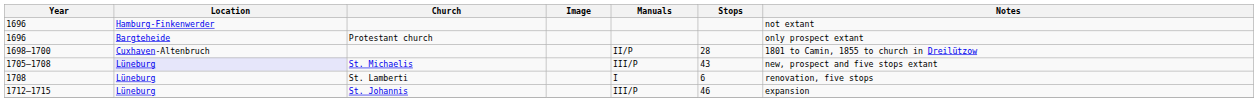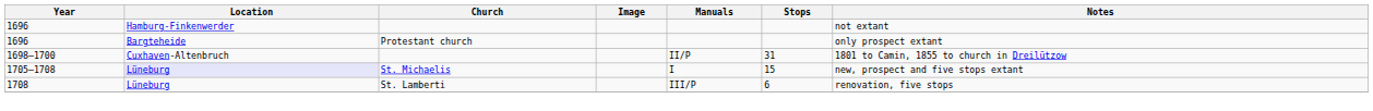 <table class="wikitable sortable" width="100%">
 <tr class="hintergrundfarbe5">
 <th>Year</th>
 <th>Location</th>
 <th>Church</th>
 <th class=unsortable>Image</th>
 <th>Manuals</th>
 <th>Stops</th>
 <th class="unsortable">Notes</th>
 </tr>
 <tr>
 <td>1696</td>
 <td><a href='#'>Hamburg-Finkenwerder</a></td>
 <td></td>
 <td></td>
 <td></td>
 <td></td>
 <td>not extant</td>
 </tr>
 <tr>
 <td>1696</td>
 <td><a href='#'>Bargteheide</a></td>
 <td>Protestant church</td>
 <td></td>
 <td></td>
 <td></td>
 <td>only prospect extant</td>
 </tr>
 <tr>
 <td>1698–1700</td>
 <td><a href='#'>Cuxhaven</a>-Altenbruch</td>
 <td></td>
 <td></td>
 <td>II/P</td>
-<td>28</td>
+<td>31</td>
 <td>1801 to Camin, 1855 to church in <a href='#'>Dreilützow</a></td>
 </tr>
 <tr>
 <td>1705–1708</td>
 <td style="background: lavender;"><a href='#'>Lüneburg</a></td>
 <td><a href='#'>St. Michaelis</a></td>
 <td></td>
-<td>III/P</td>
-<td>43</td>
+<td>I</td>
+<td>15</td>
 <td>new, prospect and five stops extant</td>
 </tr>
 <tr>
 <td>1708</td>
 <td><a href='#'>Lüneburg</a></td>
 <td>St. Lamberti</td>
 <td></td>
-<td>I</td>
+<td>III/P</td>
 <td>6</td>
 <td>renovation, five stops</td>
 </tr>
 <tr>
-<td>1712–1715</td>
-<td><a href='#'>Lüneburg</a></td>
-<td><a href='#'>St. Johannis</a></td>
-<td></td>
-<td>III/P</td>
-<td>46</td>
-<td>expansion</td>
-</tr>
-<tr>
 </tr>
 </table>
